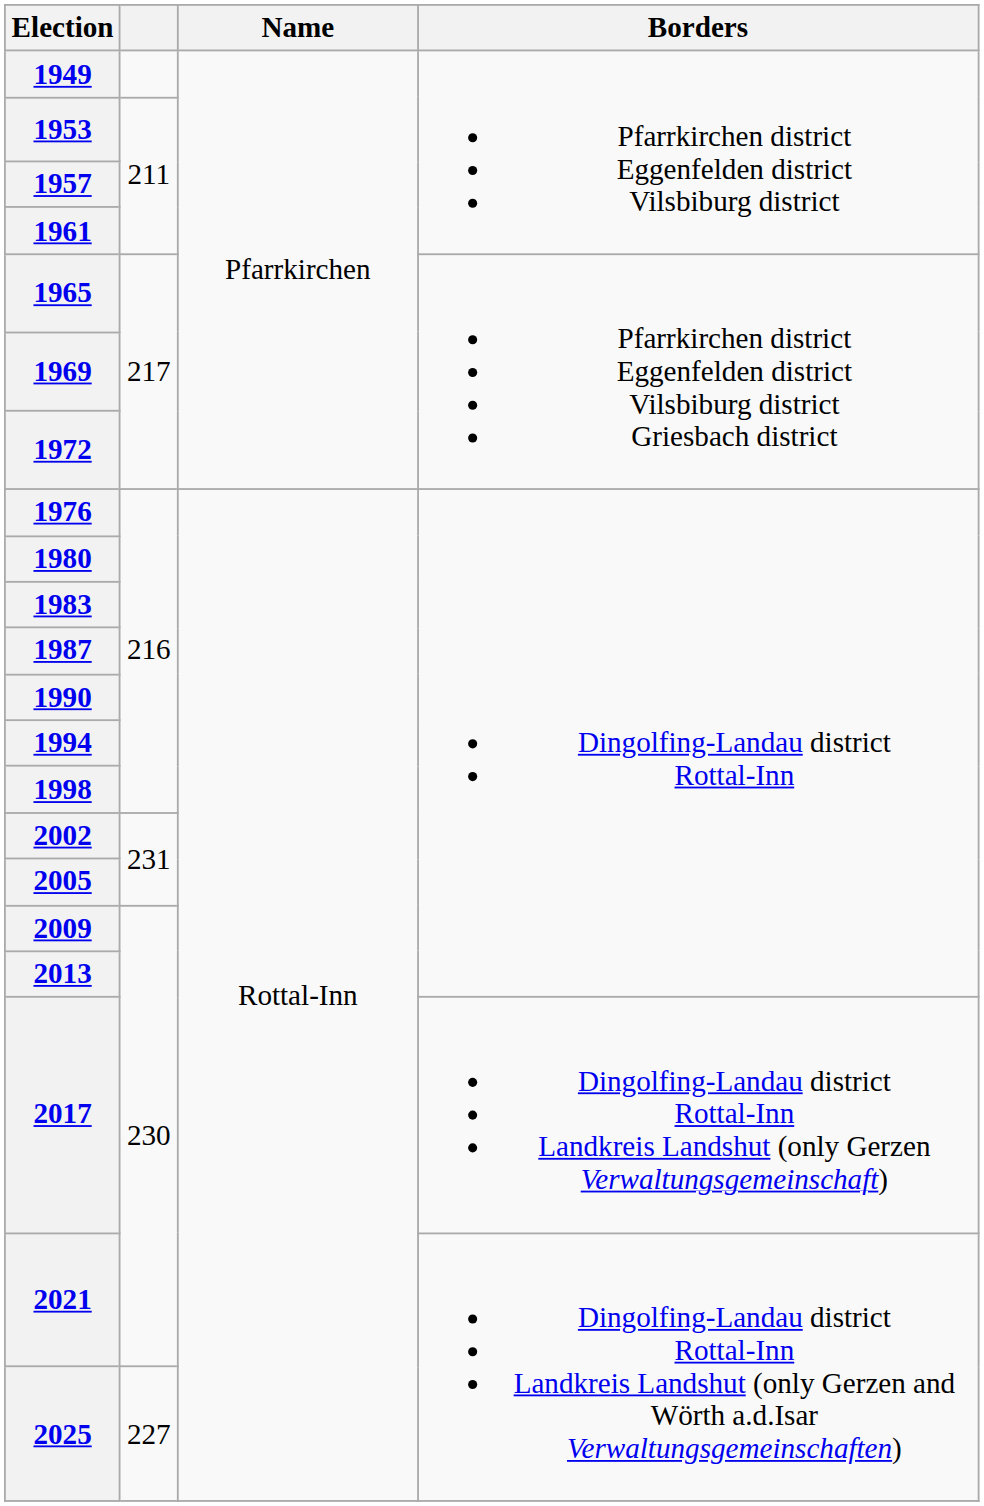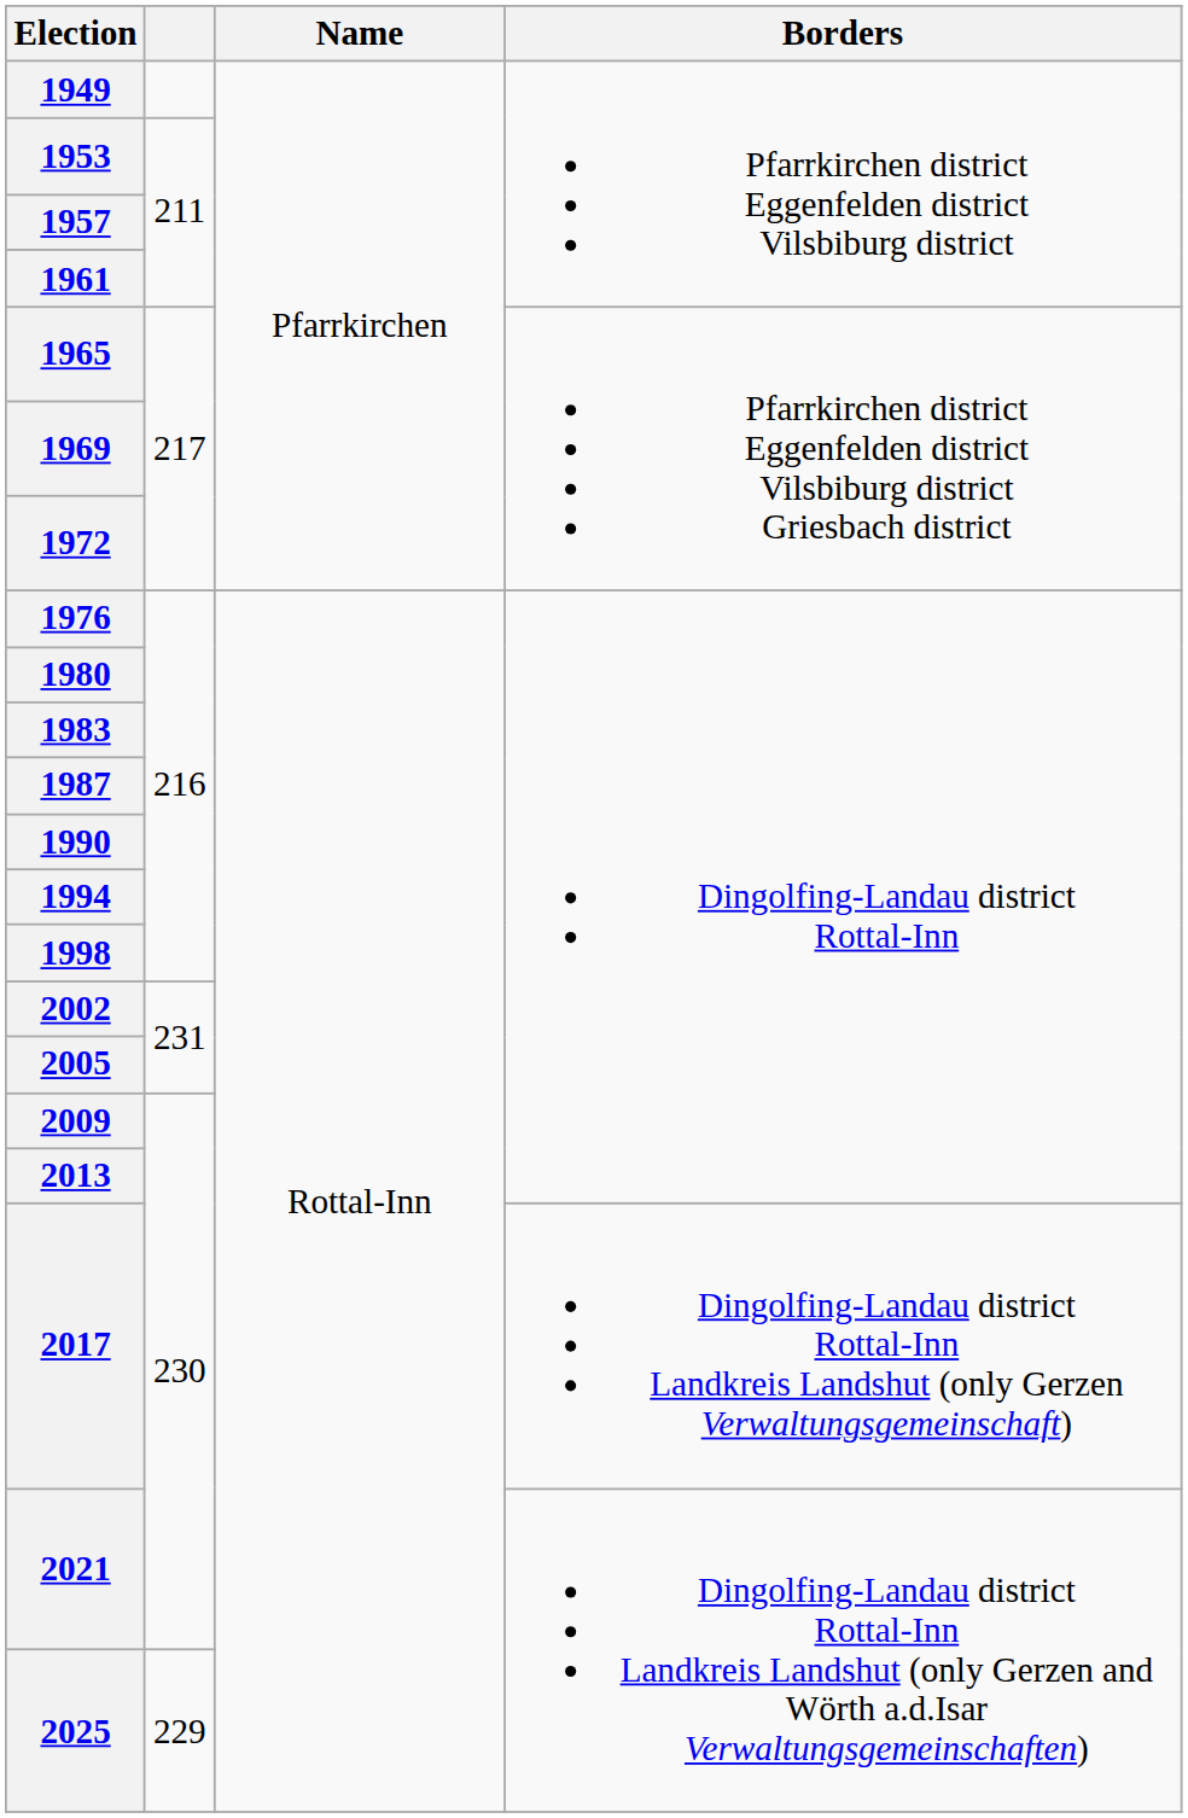 <table class=wikitable style="text-align:center">
 <tr>
 <th>Election</th>
 <th></th>
 <th width=125px>Name</th>
 <th width=300px>Borders</th>
 </tr>
 <tr>
 <th><a href='#'>1949</a></th>
 <td></td>
 <td rowspan=7>Pfarrkirchen</td>
 <td rowspan=4><br><ul><li>Pfarrkirchen district</li><li>Eggenfelden district</li><li>Vilsbiburg district</li></ul></td>
 </tr>
 <tr>
 <th><a href='#'>1953</a></th>
 <td rowspan=3>211</td>
 </tr>
 <tr>
 <th><a href='#'>1957</a></th>
 </tr>
 <tr>
 <th><a href='#'>1961</a></th>
 </tr>
 <tr>
 <th><a href='#'>1965</a></th>
 <td rowspan=3>217</td>
 <td rowspan=3><br><ul><li>Pfarrkirchen district</li><li>Eggenfelden district</li><li>Vilsbiburg district</li><li>Griesbach district</li></ul></td>
 </tr>
 <tr>
 <th><a href='#'>1969</a></th>
 </tr>
 <tr>
 <th><a href='#'>1972</a></th>
 </tr>
 <tr>
 <th><a href='#'>1976</a></th>
 <td rowspan=7>216</td>
 <td rowspan=14>Rottal-Inn</td>
 <td rowspan=11><br><ul><li><a href='#'>Dingolfing-Landau</a> district</li><li><a href='#'>Rottal-Inn</a></li></ul></td>
 </tr>
 <tr>
 <th><a href='#'>1980</a></th>
 </tr>
 <tr>
 <th><a href='#'>1983</a></th>
 </tr>
 <tr>
 <th><a href='#'>1987</a></th>
 </tr>
 <tr>
 <th><a href='#'>1990</a></th>
 </tr>
 <tr>
 <th><a href='#'>1994</a></th>
 </tr>
 <tr>
 <th><a href='#'>1998</a></th>
 </tr>
 <tr>
 <th><a href='#'>2002</a></th>
 <td rowspan=2>231</td>
 </tr>
 <tr>
 <th><a href='#'>2005</a></th>
 </tr>
 <tr>
 <th><a href='#'>2009</a></th>
 <td rowspan=4>230</td>
 </tr>
 <tr>
 <th><a href='#'>2013</a></th>
 </tr>
 <tr>
 <th><a href='#'>2017</a></th>
 <td><br><ul><li><a href='#'>Dingolfing-Landau</a> district</li><li><a href='#'>Rottal-Inn</a></li><li><a href='#'>Landkreis Landshut</a> (only Gerzen <em><a href='#'>Verwaltungsgemeinschaft</a></em>)</li></ul></td>
 </tr>
 <tr>
 <th><a href='#'>2021</a></th>
 <td rowspan=2><br><ul><li><a href='#'>Dingolfing-Landau</a> district</li><li><a href='#'>Rottal-Inn</a></li><li><a href='#'>Landkreis Landshut</a> (only Gerzen and Wörth a.d.Isar <em><a href='#'>Verwaltungsgemeinschaften</a></em>)</li></ul></td>
 </tr>
 <tr>
 <th><a href='#'>2025</a></th>
-<td>227</td>
+<td>229</td>
 </tr>
 </table>
